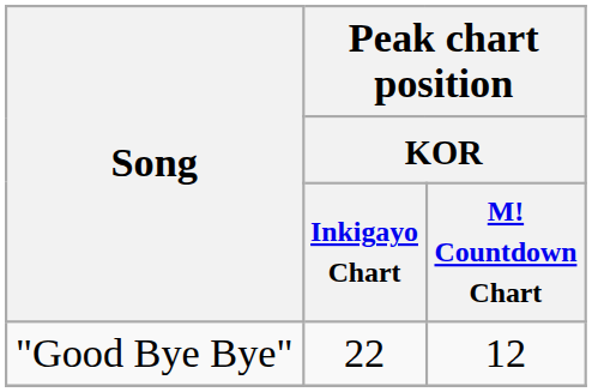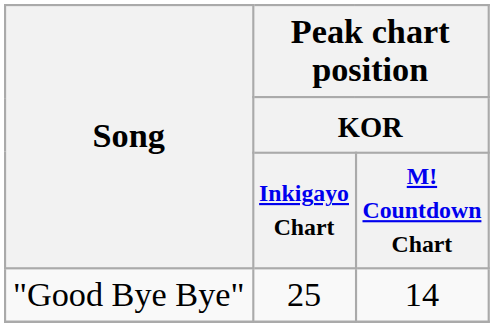 <table class="wikitable sortable" style="text-align:center;">
 <tr>
 <th rowspan="3">Song</th>
 <th colspan="9">Peak chart position</th>
 </tr>
 <tr>
 <th colspan="2" width="40"><small>KOR</small></th>
 </tr>
 <tr style="font-size:smaller;">
 <th width="40"><small><a href='#'>Inkigayo</a> Chart</small></th>
 <th width="40"><small><a href='#'>M! Countdown</a> Chart</small></th>
 </tr>
 <tr>
 <td align="left">"Good Bye Bye"</td>
-<td>22</td>
-<td>12</td>
+<td>25</td>
+<td>14</td>
 </tr>
 <tr>
 </tr>
 </table>
